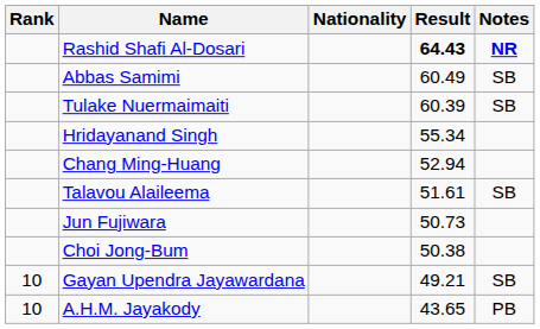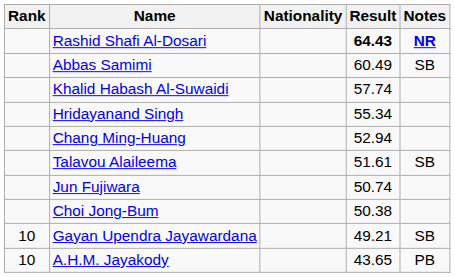 <table class="wikitable sortable" style="text-align:center">
 <tr>
 <th>Rank</th>
 <th>Name</th>
 <th>Nationality</th>
 <th>Result</th>
 <th>Notes</th>
 </tr>
 <tr>
 <td></td>
 <td align=left><a href='#'>Rashid Shafi Al-Dosari</a></td>
 <td align=left></td>
 <td><strong>64.43</strong></td>
 <td><strong><a href='#'>NR</a></strong></td>
 </tr>
 <tr>
 <td></td>
 <td align=left><a href='#'>Abbas Samimi</a></td>
 <td align=left></td>
 <td>60.49</td>
 <td>SB</td>
 </tr>
 <tr>
 <td></td>
-<td align=left><a href='#'>Tulake Nuermaimaiti</a></td>
+<td align=left><a href='#'>Khalid Habash Al-Suwaidi</a></td>
 <td align=left></td>
-<td>60.39</td>
-<td>SB</td>
+<td>57.74</td>
+<td></td>
 </tr>
 <tr>
 <td></td>
 <td align=left><a href='#'>Hridayanand Singh</a></td>
 <td align=left></td>
 <td>55.34</td>
 <td></td>
 </tr>
 <tr>
 <td></td>
 <td align=left><a href='#'>Chang Ming-Huang</a></td>
 <td align=left></td>
 <td>52.94</td>
 <td></td>
 </tr>
 <tr>
 <td></td>
 <td align=left><a href='#'>Talavou Alaileema</a></td>
 <td align=left></td>
 <td>51.61</td>
 <td>SB</td>
 </tr>
 <tr>
 <td></td>
 <td align=left><a href='#'>Jun Fujiwara</a></td>
 <td align=left></td>
-<td>50.73</td>
+<td>50.74</td>
 <td></td>
 </tr>
 <tr>
 <td></td>
 <td align=left><a href='#'>Choi Jong-Bum</a></td>
 <td align=left></td>
 <td>50.38</td>
 <td></td>
 </tr>
 <tr>
 <td>10</td>
 <td align=left><a href='#'>Gayan Upendra Jayawardana</a></td>
 <td align=left></td>
 <td>49.21</td>
 <td>SB</td>
 </tr>
 <tr>
 <td>10</td>
 <td align=left><a href='#'>A.H.M. Jayakody</a></td>
 <td align=left></td>
 <td>43.65</td>
 <td>PB</td>
 </tr>
 </table>
